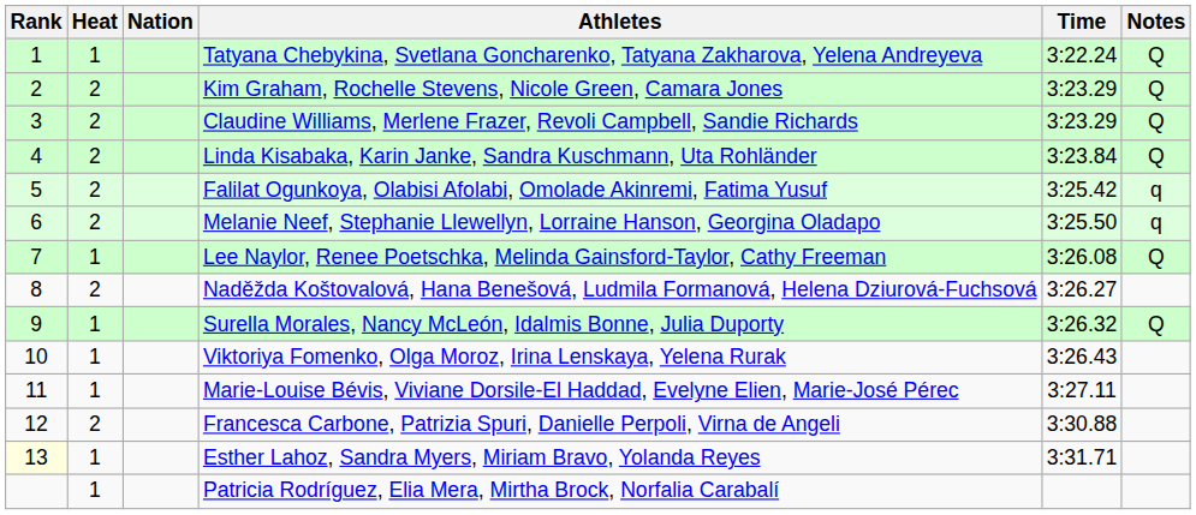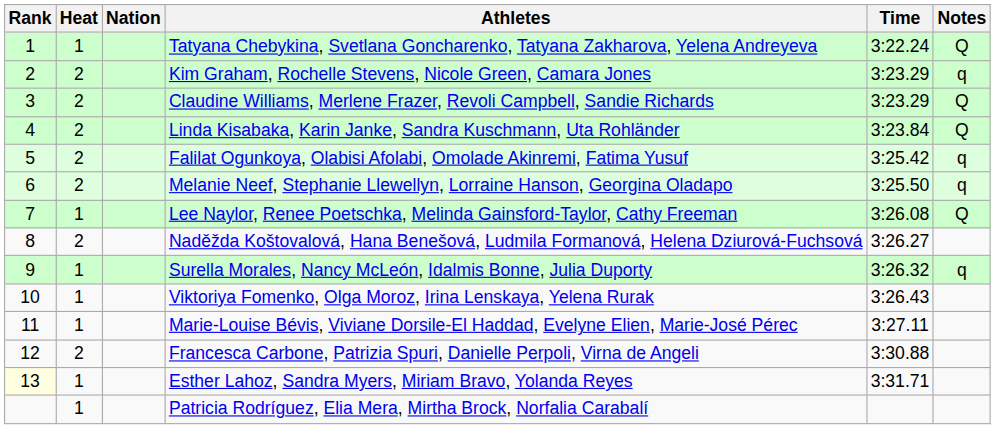 <table class="wikitable sortable" style="text-align:center">
 <tr>
 <th>Rank</th>
 <th>Heat</th>
 <th>Nation</th>
 <th>Athletes</th>
 <th>Time</th>
 <th>Notes</th>
 </tr>
 <tr bgcolor=ccffcc>
 <td>1</td>
 <td>1</td>
 <td align=left></td>
 <td align=left><a href='#'>Tatyana Chebykina</a>, <a href='#'>Svetlana Goncharenko</a>, <a href='#'>Tatyana Zakharova</a>, <a href='#'>Yelena Andreyeva</a></td>
 <td>3:22.24</td>
 <td>Q</td>
 </tr>
 <tr bgcolor=ccffcc>
 <td>2</td>
 <td>2</td>
 <td align=left></td>
 <td align=left><a href='#'>Kim Graham</a>, <a href='#'>Rochelle Stevens</a>, <a href='#'>Nicole Green</a>, <a href='#'>Camara Jones</a></td>
 <td>3:23.29</td>
-<td>Q</td>
+<td>q</td>
 </tr>
 <tr bgcolor=ccffcc>
 <td>3</td>
 <td>2</td>
 <td align=left></td>
 <td align=left><a href='#'>Claudine Williams</a>, <a href='#'>Merlene Frazer</a>, <a href='#'>Revoli Campbell</a>, <a href='#'>Sandie Richards</a></td>
 <td>3:23.29</td>
 <td>Q</td>
 </tr>
 <tr bgcolor=ccffcc>
 <td>4</td>
 <td>2</td>
 <td align=left></td>
 <td align=left><a href='#'>Linda Kisabaka</a>, <a href='#'>Karin Janke</a>, <a href='#'>Sandra Kuschmann</a>, <a href='#'>Uta Rohländer</a></td>
 <td>3:23.84</td>
 <td>Q</td>
 </tr>
 <tr bgcolor=ddffdd>
 <td>5</td>
 <td>2</td>
 <td align=left></td>
 <td align=left><a href='#'>Falilat Ogunkoya</a>, <a href='#'>Olabisi Afolabi</a>, <a href='#'>Omolade Akinremi</a>, <a href='#'>Fatima Yusuf</a></td>
 <td>3:25.42</td>
 <td>q</td>
 </tr>
 <tr bgcolor=ddffdd>
 <td>6</td>
 <td>2</td>
 <td align=left></td>
 <td align=left><a href='#'>Melanie Neef</a>, <a href='#'>Stephanie Llewellyn</a>, <a href='#'>Lorraine Hanson</a>, <a href='#'>Georgina Oladapo</a></td>
 <td>3:25.50</td>
 <td>q</td>
 </tr>
 <tr bgcolor=ccffcc>
 <td>7</td>
 <td>1</td>
 <td align=left></td>
 <td align=left><a href='#'>Lee Naylor</a>, <a href='#'>Renee Poetschka</a>, <a href='#'>Melinda Gainsford-Taylor</a>, <a href='#'>Cathy Freeman</a></td>
 <td>3:26.08</td>
 <td>Q</td>
 </tr>
 <tr>
 <td>8</td>
 <td>2</td>
 <td align=left></td>
 <td align=left><a href='#'>Naděžda Koštovalová</a>, <a href='#'>Hana Benešová</a>, <a href='#'>Ludmila Formanová</a>, <a href='#'>Helena Dziurová-Fuchsová</a></td>
 <td>3:26.27</td>
 <td></td>
 </tr>
 <tr bgcolor=ccffcc>
 <td>9</td>
 <td>1</td>
 <td align=left></td>
 <td align=left><a href='#'>Surella Morales</a>, <a href='#'>Nancy McLeón</a>, <a href='#'>Idalmis Bonne</a>, <a href='#'>Julia Duporty</a></td>
 <td>3:26.32</td>
-<td>Q</td>
+<td>q</td>
 </tr>
 <tr>
 <td>10</td>
 <td>1</td>
 <td align=left></td>
 <td align=left><a href='#'>Viktoriya Fomenko</a>, <a href='#'>Olga Moroz</a>, <a href='#'>Irina Lenskaya</a>, <a href='#'>Yelena Rurak</a></td>
 <td>3:26.43</td>
 <td></td>
 </tr>
 <tr>
 <td>11</td>
 <td>1</td>
 <td align=left></td>
 <td align=left><a href='#'>Marie-Louise Bévis</a>, <a href='#'>Viviane Dorsile-El Haddad</a>, <a href='#'>Evelyne Elien</a>, <a href='#'>Marie-José Pérec</a></td>
 <td>3:27.11</td>
 <td></td>
 </tr>
 <tr>
 <td>12</td>
 <td>2</td>
 <td align=left></td>
 <td align=left><a href='#'>Francesca Carbone</a>, <a href='#'>Patrizia Spuri</a>, <a href='#'>Danielle Perpoli</a>, <a href='#'>Virna de Angeli</a></td>
 <td>3:30.88</td>
 <td></td>
 </tr>
 <tr>
 <td style="background: lightyellow;">13</td>
 <td>1</td>
 <td align=left></td>
 <td align=left><a href='#'>Esther Lahoz</a>, <a href='#'>Sandra Myers</a>, <a href='#'>Miriam Bravo</a>, <a href='#'>Yolanda Reyes</a></td>
 <td>3:31.71</td>
 <td></td>
 </tr>
 <tr>
 <td></td>
 <td>1</td>
 <td align=left></td>
 <td align=left><a href='#'>Patricia Rodríguez</a>, <a href='#'>Elia Mera</a>, <a href='#'>Mirtha Brock</a>, <a href='#'>Norfalia Carabalí</a></td>
 <td></td>
 <td></td>
 </tr>
 </table>
